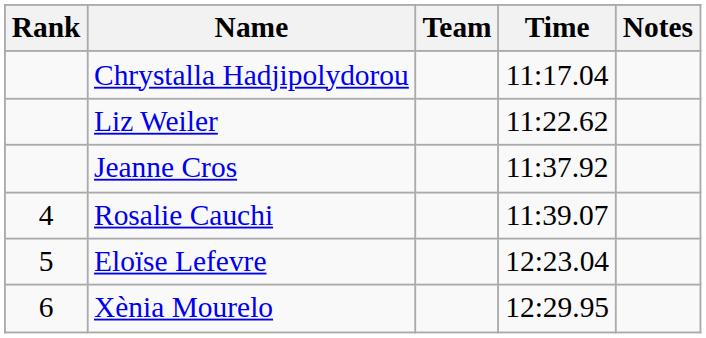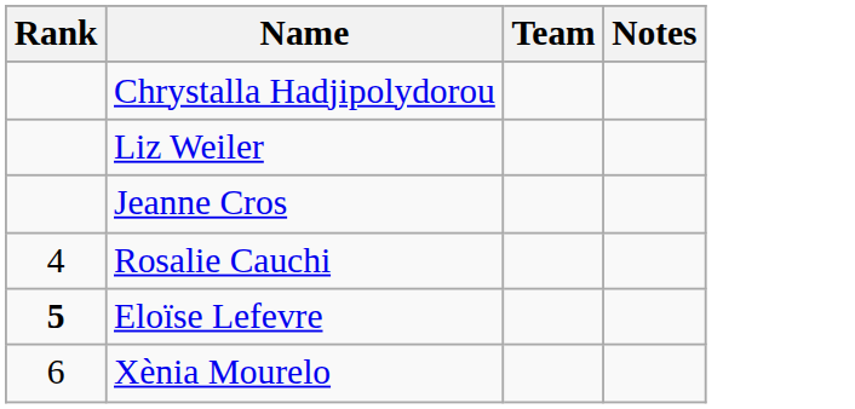 <table class="wikitable sortable" style="text-align:center">
 <tr>
 <th>Rank</th>
 <th>Name</th>
 <th>Team</th>
-<th>Time</th>
 <th>Notes</th>
 </tr>
 <tr>
 <td></td>
 <td align="left"><a href='#'>Chrystalla Hadjipolydorou</a></td>
 <td align=left></td>
-<td>11:17.04</td>
 <td></td>
 </tr>
 <tr>
 <td></td>
 <td align="left"><a href='#'>Liz Weiler</a></td>
 <td align=left></td>
-<td>11:22.62</td>
 <td></td>
 </tr>
 <tr>
 <td></td>
 <td align="left"><a href='#'>Jeanne Cros</a></td>
 <td align=left></td>
-<td>11:37.92</td>
 <td></td>
 </tr>
 <tr>
 <td>4</td>
 <td align="left"><a href='#'>Rosalie Cauchi</a></td>
 <td align=left></td>
-<td>11:39.07</td>
 <td></td>
 </tr>
 <tr>
-<td>5</td>
+<td><strong>5</strong></td>
 <td align="left"><a href='#'>Eloïse Lefevre</a></td>
 <td align=left></td>
-<td>12:23.04</td>
 <td></td>
 </tr>
 <tr>
 <td>6</td>
 <td align="left"><a href='#'>Xènia Mourelo</a></td>
 <td align=left></td>
-<td>12:29.95</td>
 <td></td>
 </tr>
 </table>
